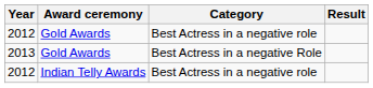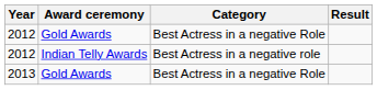 <table class="wikitable sortable">
 <tr>
 <th>Year</th>
 <th>Award ceremony</th>
 <th>Category</th>
 <th>Result</th>
 </tr>
 <tr>
 <td>2012</td>
 <td><a href='#'>Gold Awards</a></td>
+<td>Best Actress in a negative Role</td>
+<td></td>
+</tr>
+<tr>
+<td>2012</td>
+<td><a href='#'>Indian Telly Awards</a></td>
 <td>Best Actress in a negative role</td>
 <td></td>
 </tr>
 <tr>
 <td>2013</td>
 <td><a href='#'>Gold Awards</a></td>
 <td>Best Actress in a negative Role</td>
 <td></td>
 </tr>
-<tr>
-<td>2012</td>
-<td><a href='#'>Indian Telly Awards</a></td>
-<td>Best Actress in a negative role</td>
-<td></td>
-</tr>
 </table>
